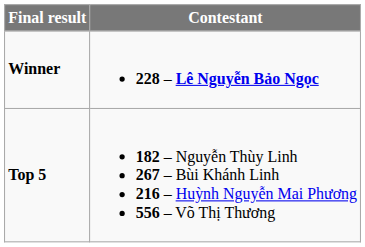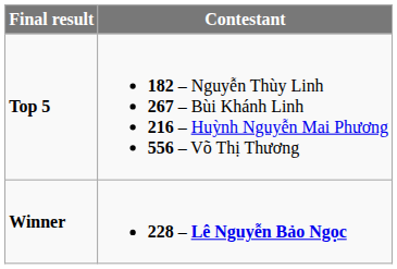 <table class="wikitable sortable" style="font-size: 95%;">
 <tr>
 <th style="background-color:#787878;color:#FFFFFF;">Final result</th>
 <th style="background-color:#787878;color:#FFFFFF;">Contestant</th>
 </tr>
 <tr>
+<td><strong>Top 5</strong></td>
+<td><br><ul><li><strong>182</strong> – Nguyễn Thùy Linh</li><li><strong>267</strong> – Bùi Khánh Linh</li><li><strong>216</strong> – <a href='#'>Huỳnh Nguyễn Mai Phương</a></li><li><strong>556</strong> – Võ Thị Thương</li></ul></td>
+</tr>
+<tr>
 <td><strong>Winner</strong></td>
 <td><br><ul><li><strong>228</strong> – <strong><a href='#'>Lê Nguyễn Bảo Ngọc</a></strong></li></ul></td>
 </tr>
-<tr>
-<td><strong>Top 5</strong></td>
-<td><br><ul><li><strong>182</strong> – Nguyễn Thùy Linh</li><li><strong>267</strong> – Bùi Khánh Linh</li><li><strong>216</strong> – <a href='#'>Huỳnh Nguyễn Mai Phương</a></li><li><strong>556</strong> – Võ Thị Thương</li></ul></td>
-</tr>
 </table>
